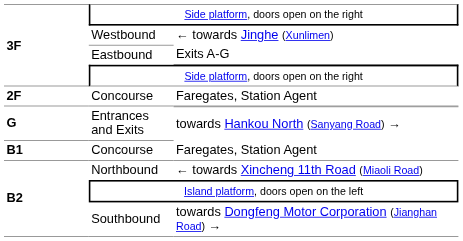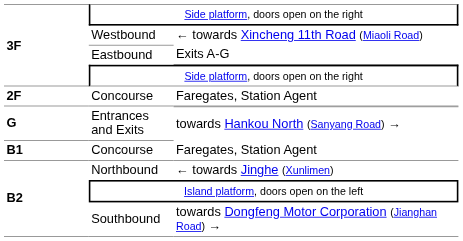 <table cellspacing=0 cellpadding=3>
 <tr>
 <td style="border-bottom:solid 1px gray;border-top:solid 1px gray;" rowspan=4 width=100><strong>3F</strong></td>
 <td style="border-right:solid 2px black;border-left:solid 2px black;border-top:solid 1px gray;border-bottom:solid 2px black;text-align:center;" colspan=2><small><a href='#'>Side platform</a>, doors open on the right</small></td>
 </tr>
 <tr>
 <td style="border-top:solid 0px gray;" width=100>Westbound</td>
-<td style="border-top:solid 0px gray;" width=350>←  towards <a href='#'>Jinghe</a> <small>(<a href='#'>Xunlimen</a>)</small></td>
+<td style="border-top:solid 0px gray;" width=350>←  towards <a href='#'>Xincheng 11th Road</a> <small>(<a href='#'>Miaoli Road</a>)</small></td>
 </tr>
 <tr>
 <td style="border-top:solid 1px gray;border-bottom:solid 0px gray;">Eastbound</td>
 <td style="border-bottom:solid 1px gray;">Exits A-G</td>
 </tr>
 <tr>
 <td style="border-right:solid 2px black;border-left:solid 2px black;border-top:solid 2px black;border-bottom:solid 1px gray;text-align:center;" colspan=2><small><a href='#'>Side platform</a>, doors open on the right</small></td>
 </tr>
 <tr>
 <td style="border-bottom:solid 1px gray;"><strong>2F</strong></td>
 <td style="border-bottom:solid 1px gray;">Concourse</td>
 <td style="border-bottom:solid 1px gray;">Faregates, Station Agent</td>
 </tr>
 <tr>
 <td style="border-bottom:solid 1px gray;"><strong>G</strong></td>
 <td style="border-bottom:solid 1px gray;">Entrances and Exits</td>
 <td style="border-top:solid 1px gray;border-bottom:solid 0px gray;">  towards <a href='#'>Hankou North</a> <small>(<a href='#'>Sanyang Road</a>)</small> →</td>
 </tr>
 <tr>
 <td style="border-bottom:solid 1px gray;"><strong>B1</strong></td>
 <td style="border-bottom:solid 1px gray;">Concourse</td>
 <td style="border-bottom:solid 1px gray;">Faregates, Station Agent</td>
 </tr>
 <tr>
 <td style="border-bottom:solid 1px gray;border-top:solid 0px gray;" rowspan=4 width=100><strong>B2</strong></td>
 <td style="border-top:solid 0px gray;" width=100>Northbound</td>
-<td style="border-top:solid 0px gray;" width=350>←  towards <a href='#'>Xincheng 11th Road</a> <small>(<a href='#'>Miaoli Road</a>)</small></td>
+<td style="border-top:solid 0px gray;" width=350>←  towards <a href='#'>Jinghe</a> <small>(<a href='#'>Xunlimen</a>)</small></td>
 </tr>
 <tr>
 <td style="border-right:solid 2px black;border-left:solid 2px black;border-top:solid 2px black;border-bottom:solid 2px black;text-align:center;" colspan=2><small><a href='#'>Island platform</a>, doors open on the left</small></td>
 </tr>
 <tr>
 <td style="border-top:solid 0px gray;border-bottom:solid 1px gray;">Southbound</td>
 <td style="border-top:solid 0px gray;border-bottom:solid 1px gray;">  towards <a href='#'>Dongfeng Motor Corporation</a> <small>(<a href='#'>Jianghan Road</a>)</small> →</td>
 </tr>
 </table>
